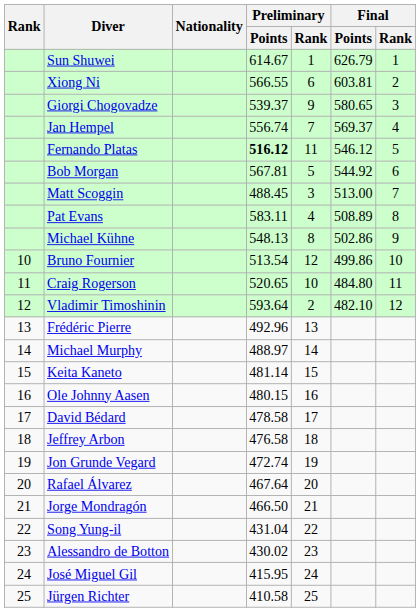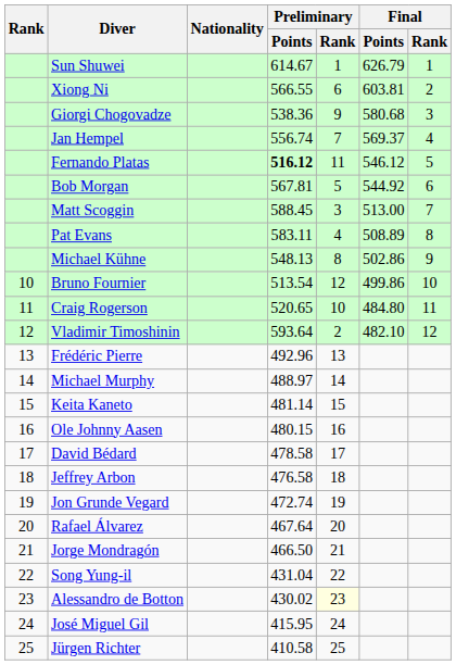 <table class="wikitable sortable" style="text-align:center">
 <tr>
 <th rowspan=2>Rank</th>
 <th rowspan=2>Diver</th>
 <th rowspan=2>Nationality</th>
 <th colspan=2>Preliminary</th>
 <th colspan=2>Final</th>
 </tr>
 <tr>
 <th>Points</th>
 <th>Rank</th>
 <th>Points</th>
 <th>Rank</th>
 </tr>
 <tr bgcolor=ccffcc>
 <td></td>
 <td align=left><a href='#'>Sun Shuwei</a></td>
 <td align=left></td>
 <td>614.67</td>
 <td>1</td>
 <td>626.79</td>
 <td>1</td>
 </tr>
 <tr bgcolor=ccffcc>
 <td></td>
 <td align=left><a href='#'>Xiong Ni</a></td>
 <td align=left></td>
 <td>566.55</td>
 <td>6</td>
 <td>603.81</td>
 <td>2</td>
 </tr>
 <tr bgcolor=ccffcc>
 <td></td>
 <td align=left><a href='#'>Giorgi Chogovadze</a></td>
 <td align=left></td>
-<td>539.37</td>
+<td>538.36</td>
 <td>9</td>
-<td>580.65</td>
+<td>580.68</td>
 <td>3</td>
 </tr>
 <tr bgcolor=ccffcc>
 <td></td>
 <td align=left><a href='#'>Jan Hempel</a></td>
 <td align=left></td>
 <td>556.74</td>
 <td>7</td>
 <td>569.37</td>
 <td>4</td>
 </tr>
 <tr bgcolor=ccffcc>
 <td></td>
 <td align=left><a href='#'>Fernando Platas</a></td>
 <td align=left></td>
 <td><strong>516.12</strong></td>
 <td>11</td>
 <td>546.12</td>
 <td>5</td>
 </tr>
 <tr bgcolor=ccffcc>
 <td></td>
 <td align=left><a href='#'>Bob Morgan</a></td>
 <td align=left></td>
 <td>567.81</td>
 <td>5</td>
 <td>544.92</td>
 <td>6</td>
 </tr>
 <tr bgcolor=ccffcc>
 <td></td>
 <td align=left><a href='#'>Matt Scoggin</a></td>
 <td align=left></td>
-<td>488.45</td>
+<td>588.45</td>
 <td>3</td>
 <td>513.00</td>
 <td>7</td>
 </tr>
 <tr bgcolor=ccffcc>
 <td></td>
 <td align=left><a href='#'>Pat Evans</a></td>
 <td align=left></td>
 <td>583.11</td>
 <td>4</td>
 <td>508.89</td>
 <td>8</td>
 </tr>
 <tr bgcolor=ccffcc>
 <td></td>
 <td align=left><a href='#'>Michael Kühne</a></td>
 <td align=left></td>
 <td>548.13</td>
 <td>8</td>
 <td>502.86</td>
 <td>9</td>
 </tr>
 <tr bgcolor=ccffcc>
 <td>10</td>
 <td align=left><a href='#'>Bruno Fournier</a></td>
 <td align=left></td>
 <td>513.54</td>
 <td>12</td>
 <td>499.86</td>
 <td>10</td>
 </tr>
 <tr bgcolor=ccffcc>
 <td>11</td>
 <td align=left><a href='#'>Craig Rogerson</a></td>
 <td align=left></td>
 <td>520.65</td>
 <td>10</td>
 <td>484.80</td>
 <td>11</td>
 </tr>
 <tr bgcolor=ccffcc>
 <td>12</td>
 <td align=left><a href='#'>Vladimir Timoshinin</a></td>
 <td align=left></td>
 <td>593.64</td>
 <td>2</td>
 <td>482.10</td>
 <td>12</td>
 </tr>
 <tr>
 <td>13</td>
 <td align=left><a href='#'>Frédéric Pierre</a></td>
 <td align=left></td>
 <td>492.96</td>
 <td>13</td>
 <td></td>
 <td></td>
 </tr>
 <tr>
 <td>14</td>
 <td align=left><a href='#'>Michael Murphy</a></td>
 <td align=left></td>
 <td>488.97</td>
 <td>14</td>
 <td></td>
 <td></td>
 </tr>
 <tr>
 <td>15</td>
 <td align=left><a href='#'>Keita Kaneto</a></td>
 <td align=left></td>
 <td>481.14</td>
 <td>15</td>
 <td></td>
 <td></td>
 </tr>
 <tr>
 <td>16</td>
 <td align=left><a href='#'>Ole Johnny Aasen</a></td>
 <td align=left></td>
 <td>480.15</td>
 <td>16</td>
 <td></td>
 <td></td>
 </tr>
 <tr>
 <td>17</td>
 <td align=left><a href='#'>David Bédard</a></td>
 <td align=left></td>
 <td>478.58</td>
 <td>17</td>
 <td></td>
 <td></td>
 </tr>
 <tr>
 <td>18</td>
 <td align=left><a href='#'>Jeffrey Arbon</a></td>
 <td align=left></td>
 <td>476.58</td>
 <td>18</td>
 <td></td>
 <td></td>
 </tr>
 <tr>
 <td>19</td>
 <td align=left><a href='#'>Jon Grunde Vegard</a></td>
 <td align=left></td>
 <td>472.74</td>
 <td>19</td>
 <td></td>
 <td></td>
 </tr>
 <tr>
 <td>20</td>
 <td align=left><a href='#'>Rafael Álvarez</a></td>
 <td align=left></td>
 <td>467.64</td>
 <td>20</td>
 <td></td>
 <td></td>
 </tr>
 <tr>
 <td>21</td>
 <td align=left><a href='#'>Jorge Mondragón</a></td>
 <td align=left></td>
 <td>466.50</td>
 <td>21</td>
 <td></td>
 <td></td>
 </tr>
 <tr>
 <td>22</td>
 <td align=left><a href='#'>Song Yung-il</a></td>
 <td align=left></td>
 <td>431.04</td>
 <td>22</td>
 <td></td>
 <td></td>
 </tr>
 <tr>
 <td>23</td>
 <td align=left><a href='#'>Alessandro de Botton</a></td>
 <td align=left></td>
 <td>430.02</td>
-<td>23</td>
+<td style="background: lightyellow;">23</td>
 <td></td>
 <td></td>
 </tr>
 <tr>
 <td>24</td>
 <td align=left><a href='#'>José Miguel Gil</a></td>
 <td align=left></td>
 <td>415.95</td>
 <td>24</td>
 <td></td>
 <td></td>
 </tr>
 <tr>
 <td>25</td>
 <td align=left><a href='#'>Jürgen Richter</a></td>
 <td align=left></td>
 <td>410.58</td>
 <td>25</td>
 <td></td>
 <td></td>
 </tr>
 </table>
